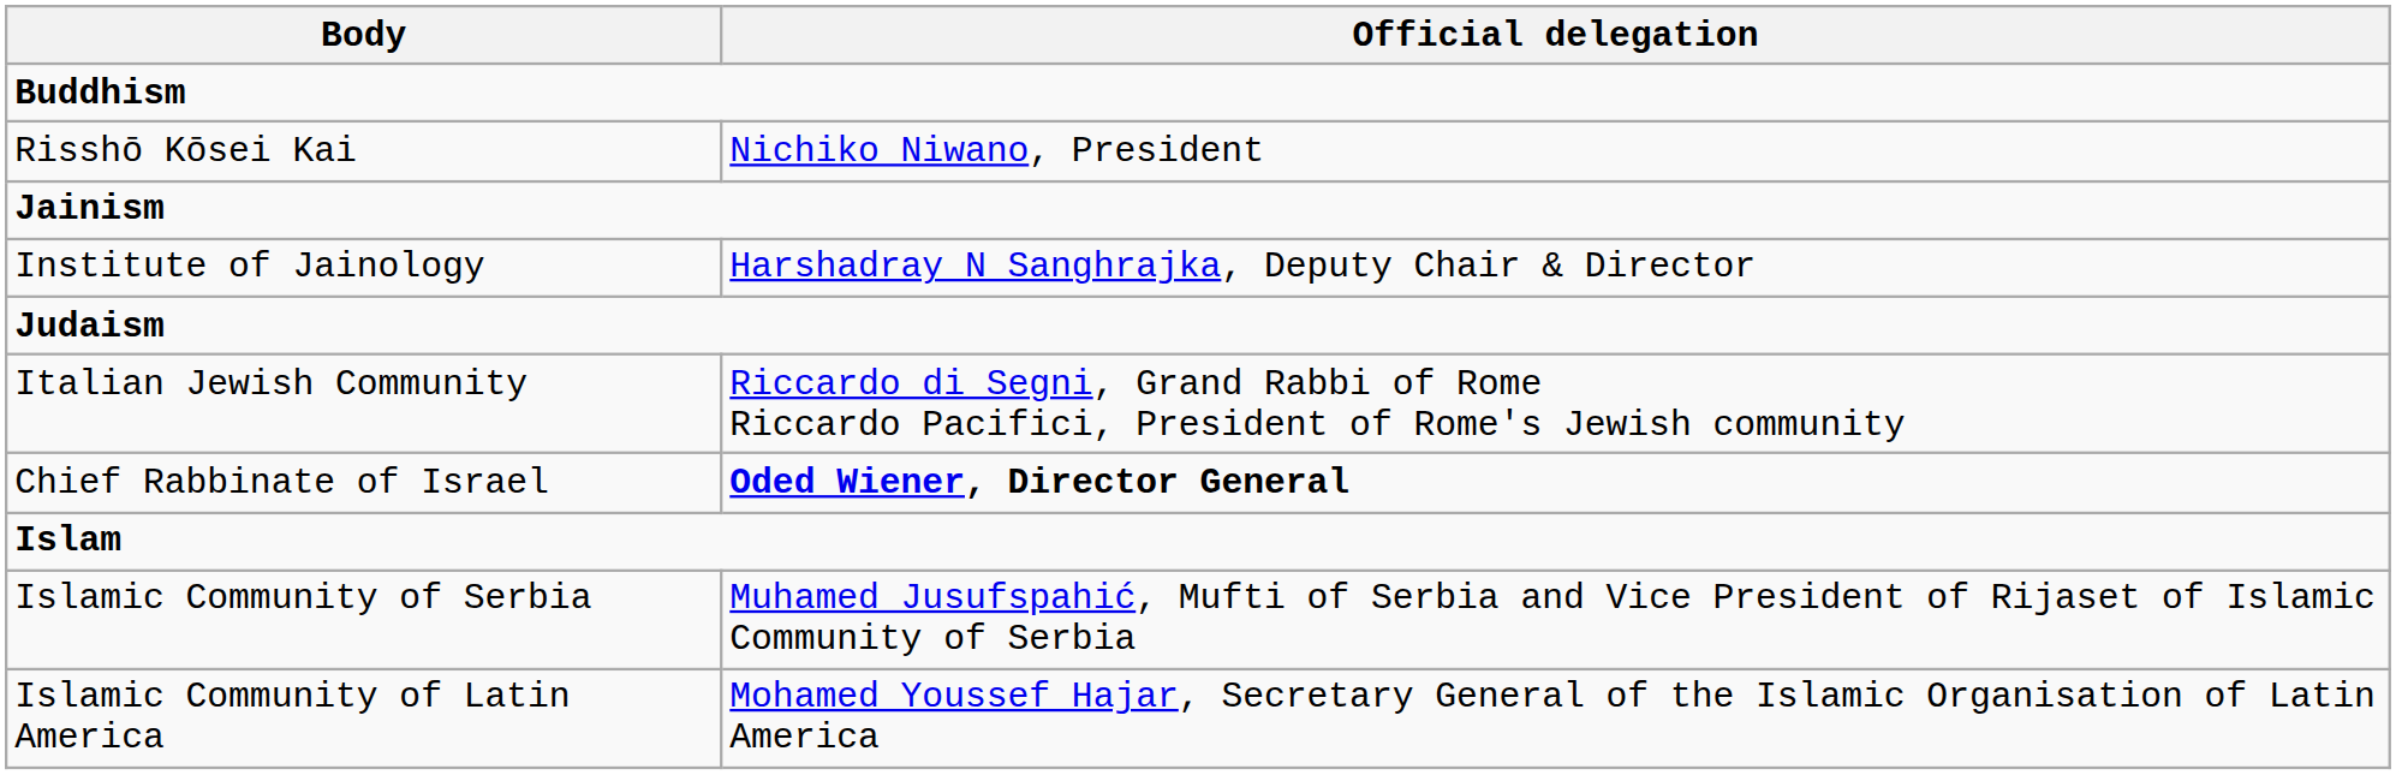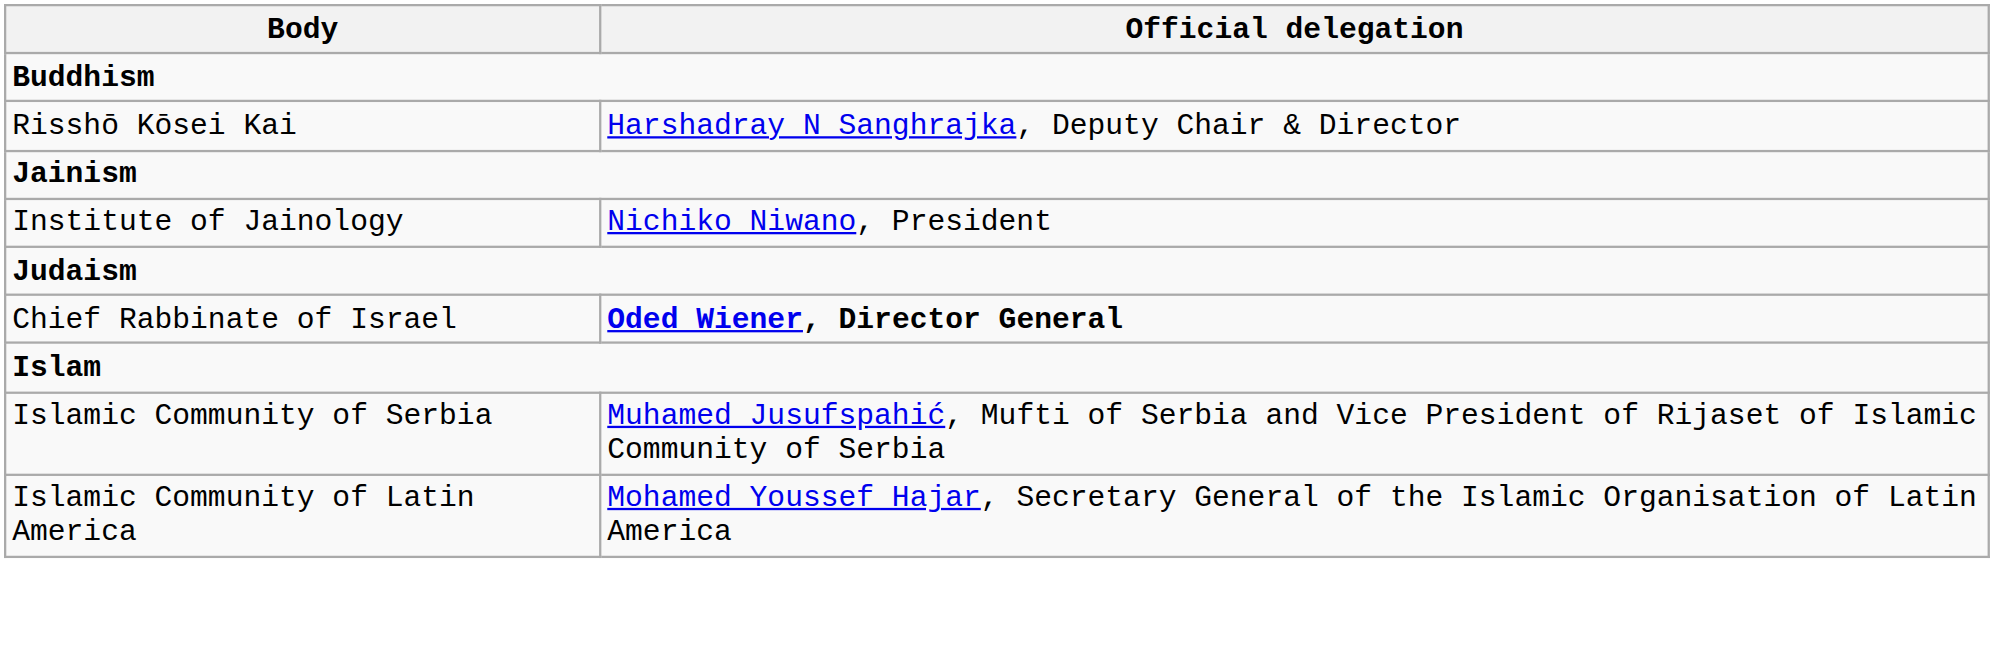 <table class="wikitable">
 <tr>
 <th style="width:30%;">Body</th>
 <th style="width:70%;">Official delegation</th>
 </tr>
 <tr>
 <td colspan=2><strong>Buddhism</strong></td>
 </tr>
 <tr valign="top">
 <td>Risshō Kōsei Kai</td>
-<td><a href='#'>Nichiko Niwano</a>, President</td>
+<td><a href='#'>Harshadray N Sanghrajka</a>, Deputy Chair & Director</td>
 </tr>
 <tr>
 <td colspan=2><strong>Jainism</strong></td>
 </tr>
 <tr valign="top">
 <td>Institute of Jainology</td>
-<td><a href='#'>Harshadray N Sanghrajka</a>, Deputy Chair & Director</td>
+<td><a href='#'>Nichiko Niwano</a>, President</td>
 </tr>
 <tr>
 <td colspan=2><strong>Judaism</strong></td>
-</tr>
-<tr valign="top">
-<td>Italian Jewish Community</td>
-<td><a href='#'>Riccardo di Segni</a>, Grand Rabbi of Rome<br>Riccardo Pacifici, President of Rome's Jewish community</td>
 </tr>
 <tr valign="top">
 <td>Chief Rabbinate of Israel</td>
 <td><strong><a href='#'>Oded Wiener</a>, Director General</strong></td>
 </tr>
 <tr>
 <td colspan=2><strong>Islam</strong></td>
 </tr>
 <tr valign="top">
 <td>Islamic Community of Serbia</td>
 <td><a href='#'>Muhamed Jusufspahić</a>, Mufti of Serbia and Vice President of Rijaset of Islamic Community of Serbia</td>
 </tr>
 <tr valign="top">
 <td>Islamic Community of Latin America</td>
 <td><a href='#'>Mohamed Youssef Hajar</a>, Secretary General of the Islamic Organisation of Latin America</td>
 </tr>
 </table>
